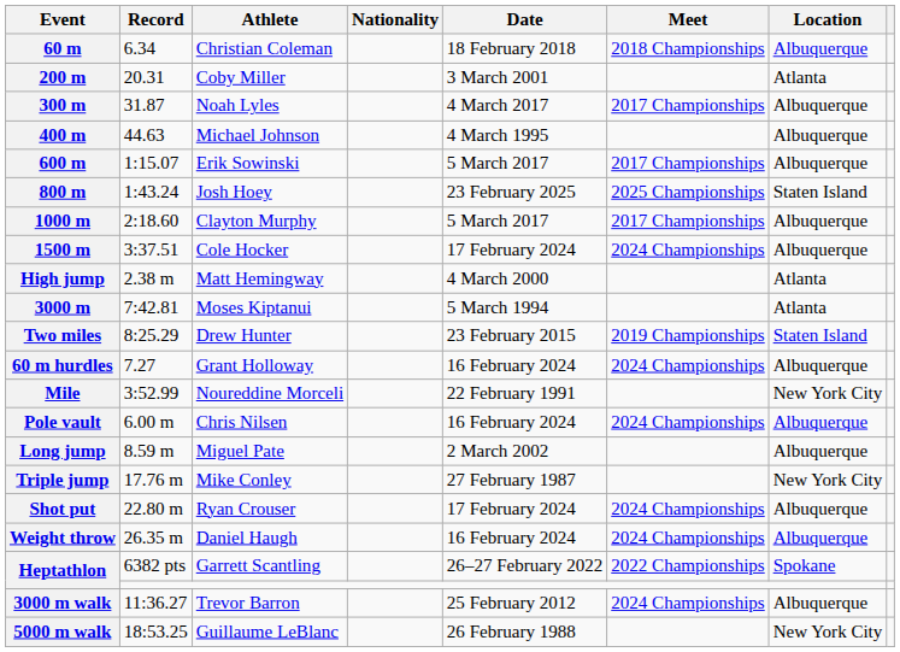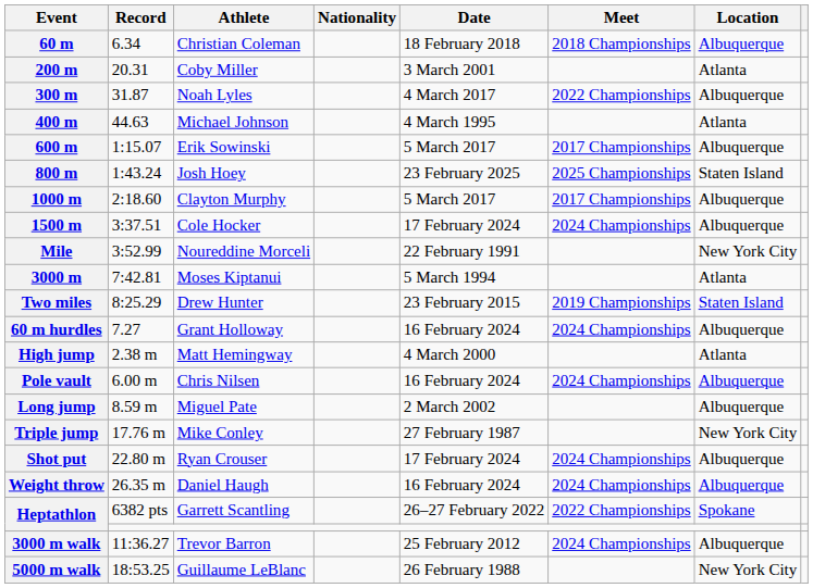 <table class="wikitable plainrowheaders sticky-header">
 <tr>
 <th scope="col">Event</th>
 <th scope="col">Record</th>
 <th scope="col">Athlete</th>
 <th scope="col">Nationality</th>
 <th scope="col">Date</th>
 <th scope="col">Meet</th>
 <th scope="col">Location</th>
 <th scope="col"></th>
 </tr>
 <tr>
 <th scope="row"><a href='#'>60 m</a></th>
 <td>6.34 </td>
 <td><a href='#'>Christian Coleman</a></td>
 <td></td>
 <td>18 February 2018</td>
 <td><a href='#'>2018 Championships</a></td>
 <td><a href='#'>Albuquerque</a></td>
 <td></td>
 </tr>
 <tr>
 <th scope="row"><a href='#'>200 m</a></th>
 <td>20.31</td>
 <td><a href='#'>Coby Miller</a></td>
 <td></td>
 <td>3 March 2001</td>
 <td></td>
 <td>Atlanta</td>
 <td></td>
 </tr>
 <tr>
 <th scope="row"><a href='#'>300 m</a></th>
 <td>31.87 </td>
 <td><a href='#'>Noah Lyles</a></td>
 <td></td>
 <td>4 March 2017</td>
-<td><a href='#'>2017 Championships</a></td>
+<td><a href='#'>2022 Championships</a></td>
 <td>Albuquerque</td>
 <td></td>
 </tr>
 <tr>
 <th scope="row"><a href='#'>400 m</a></th>
 <td>44.63</td>
 <td><a href='#'>Michael Johnson</a></td>
 <td></td>
 <td>4 March 1995</td>
 <td></td>
-<td>Albuquerque</td>
+<td>Atlanta</td>
 <td></td>
 </tr>
 <tr>
 <th scope="row"><a href='#'>600 m</a></th>
 <td>1:15.07 </td>
 <td><a href='#'>Erik Sowinski</a></td>
 <td></td>
 <td>5 March 2017</td>
 <td><a href='#'>2017 Championships</a></td>
 <td>Albuquerque</td>
 <td></td>
 </tr>
 <tr>
 <th scope="row"><a href='#'>800 m</a></th>
 <td>1:43.24</td>
 <td><a href='#'>Josh Hoey</a></td>
 <td></td>
 <td>23 February 2025</td>
 <td><a href='#'>2025 Championships</a></td>
 <td>Staten Island</td>
 <td></td>
 </tr>
 <tr>
 <th scope="row"><a href='#'>1000 m</a></th>
 <td>2:18.60 </td>
 <td><a href='#'>Clayton Murphy</a></td>
 <td></td>
 <td>5 March 2017</td>
 <td><a href='#'>2017 Championships</a></td>
 <td>Albuquerque</td>
 <td></td>
 </tr>
 <tr>
 <th scope="row"><a href='#'>1500 m</a></th>
 <td>3:37.51 </td>
 <td><a href='#'>Cole Hocker</a></td>
 <td></td>
 <td>17 February 2024</td>
 <td><a href='#'>2024 Championships</a></td>
 <td>Albuquerque</td>
 <td></td>
 </tr>
 <tr>
-<th scope="row"><a href='#'>High jump</a></th>
-<td>2.38 m</td>
-<td><a href='#'>Matt Hemingway</a></td>
+<th scope="row"><a href='#'>Mile</a></th>
+<td>3:52.99</td>
+<td><a href='#'>Noureddine Morceli</a></td>
 <td></td>
-<td>4 March 2000</td>
+<td>22 February 1991</td>
 <td></td>
-<td>Atlanta</td>
+<td>New York City</td>
 <td></td>
 </tr>
 <tr>
 <th scope="row"><a href='#'>3000 m</a></th>
 <td>7:42.81</td>
 <td><a href='#'>Moses Kiptanui</a></td>
 <td></td>
 <td>5 March 1994</td>
 <td></td>
 <td>Atlanta</td>
 <td></td>
 </tr>
 <tr>
 <th scope="row"><a href='#'>Two miles</a></th>
 <td>8:25.29</td>
 <td><a href='#'>Drew Hunter</a></td>
 <td></td>
 <td>23 February 2015</td>
 <td><a href='#'>2019 Championships</a></td>
 <td><a href='#'>Staten Island</a></td>
 <td></td>
 </tr>
 <tr>
 <th scope="row"><a href='#'>60 m hurdles</a></th>
 <td>7.27 </td>
 <td><a href='#'>Grant Holloway</a></td>
 <td></td>
 <td>16 February 2024</td>
 <td><a href='#'>2024 Championships</a></td>
 <td>Albuquerque</td>
 <td></td>
 </tr>
 <tr>
-<th scope="row"><a href='#'>Mile</a></th>
-<td>3:52.99</td>
-<td><a href='#'>Noureddine Morceli</a></td>
+<th scope="row"><a href='#'>High jump</a></th>
+<td>2.38 m</td>
+<td><a href='#'>Matt Hemingway</a></td>
 <td></td>
-<td>22 February 1991</td>
+<td>4 March 2000</td>
 <td></td>
-<td>New York City</td>
+<td>Atlanta</td>
 <td></td>
 </tr>
 <tr>
 <th scope="row"><a href='#'>Pole vault</a></th>
 <td>6.00 m</td>
 <td><a href='#'>Chris Nilsen</a></td>
 <td></td>
 <td>16 February 2024</td>
 <td><a href='#'>2024 Championships</a></td>
 <td><a href='#'>Albuquerque</a></td>
 <td></td>
 </tr>
 <tr>
 <th scope="row"><a href='#'>Long jump</a></th>
 <td>8.59 m</td>
 <td><a href='#'>Miguel Pate</a></td>
 <td></td>
 <td>2 March 2002</td>
 <td></td>
 <td>Albuquerque</td>
 <td></td>
 </tr>
 <tr>
 <th scope="row"><a href='#'>Triple jump</a></th>
 <td>17.76 m</td>
 <td><a href='#'>Mike Conley</a></td>
 <td></td>
 <td>27 February 1987</td>
 <td></td>
 <td>New York City</td>
 <td></td>
 </tr>
 <tr>
 <th scope="row"><a href='#'>Shot put</a></th>
 <td>22.80 m </td>
 <td><a href='#'>Ryan Crouser</a></td>
 <td></td>
 <td>17 February 2024</td>
 <td><a href='#'>2024 Championships</a></td>
 <td>Albuquerque</td>
 <td></td>
 </tr>
 <tr>
 <th scope="row"><a href='#'>Weight throw</a></th>
 <td>26.35 m </td>
 <td><a href='#'>Daniel Haugh</a></td>
 <td></td>
 <td>16 February 2024</td>
 <td><a href='#'>2024 Championships</a></td>
 <td><a href='#'>Albuquerque</a></td>
 <td></td>
 </tr>
 <tr>
 <th scope="rowgroup" rowspan="2"><a href='#'>Heptathlon</a></th>
 <td>6382 pts</td>
 <td><a href='#'>Garrett Scantling</a></td>
 <td></td>
 <td>26–27 February 2022</td>
 <td><a href='#'>2022 Championships</a></td>
 <td><a href='#'>Spokane</a></td>
 <td></td>
 </tr>
 <tr>
 <td colspan="6"></td>
 <td></td>
 </tr>
 <tr>
 <th scope="row"><a href='#'>3000 m walk</a></th>
 <td>11:36.27 </td>
 <td><a href='#'>Trevor Barron</a></td>
 <td></td>
 <td>25 February 2012</td>
 <td><a href='#'>2024 Championships</a></td>
 <td>Albuquerque</td>
 <td></td>
 </tr>
 <tr>
 <th scope="row"><a href='#'>5000 m walk</a></th>
 <td>18:53.25</td>
 <td><a href='#'>Guillaume LeBlanc</a></td>
 <td></td>
 <td>26 February 1988</td>
 <td></td>
 <td>New York City</td>
 <td></td>
 </tr>
 </table>
